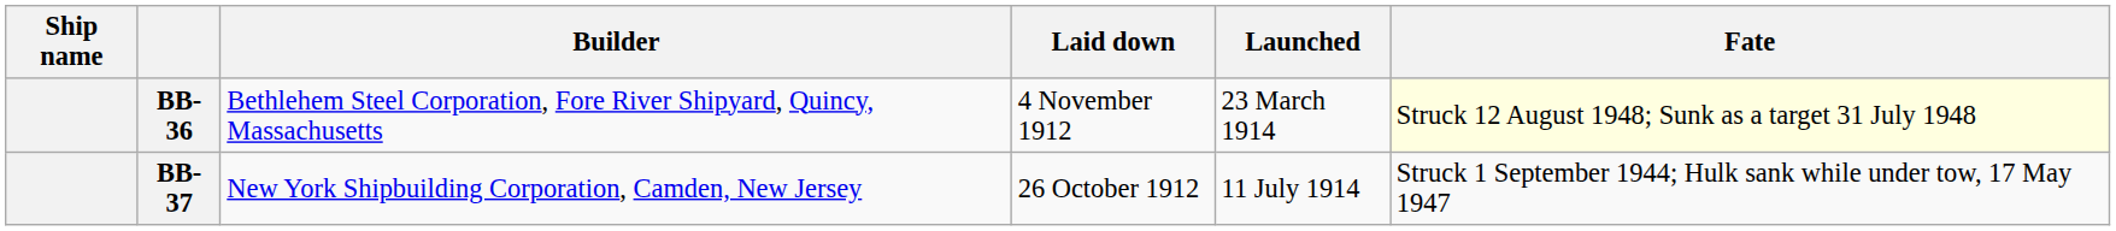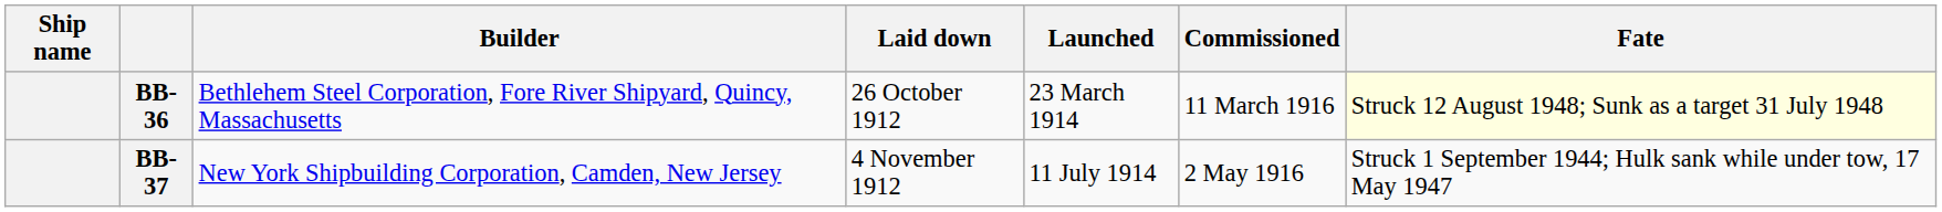 <table class="wikitable plainrowheaders">
 <tr>
 <th scope="col">Ship name</th>
 <th scope="col"></th>
 <th scope="col">Builder</th>
 <th scope="col">Laid down</th>
 <th scope="col">Launched</th>
+<th scope="col">Commissioned</th>
 <th scope="col">Fate</th>
 </tr>
 <tr>
 <th scope="row"></th>
 <th scope="row">BB-36</th>
 <td><a href='#'>Bethlehem Steel Corporation</a>, <a href='#'>Fore River Shipyard</a>, <a href='#'>Quincy, Massachusetts</a></td>
-<td>4 November 1912</td>
+<td>26 October 1912</td>
 <td>23 March 1914</td>
+<td>11 March 1916</td>
 <td style="background: lightyellow;">Struck 12 August 1948; Sunk as a target 31 July 1948</td>
 </tr>
 <tr>
 <th scope="row"></th>
 <th scope="row">BB-37</th>
 <td><a href='#'>New York Shipbuilding Corporation</a>, <a href='#'>Camden, New Jersey</a></td>
-<td>26 October 1912</td>
+<td>4 November 1912</td>
 <td>11 July 1914</td>
+<td>2 May 1916</td>
 <td>Struck 1 September 1944; Hulk sank while under tow, 17 May 1947</td>
 </tr>
 </table>
